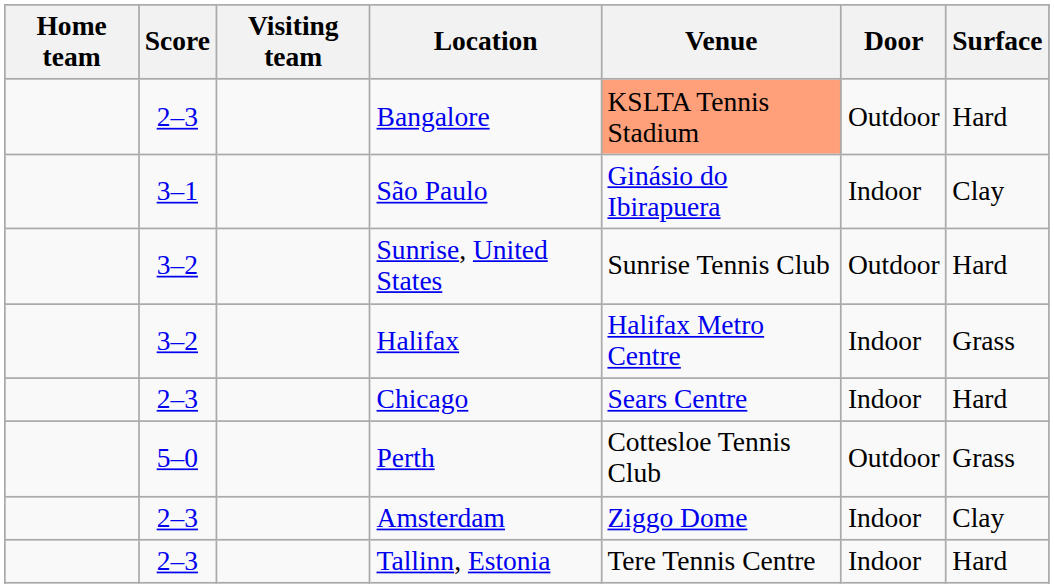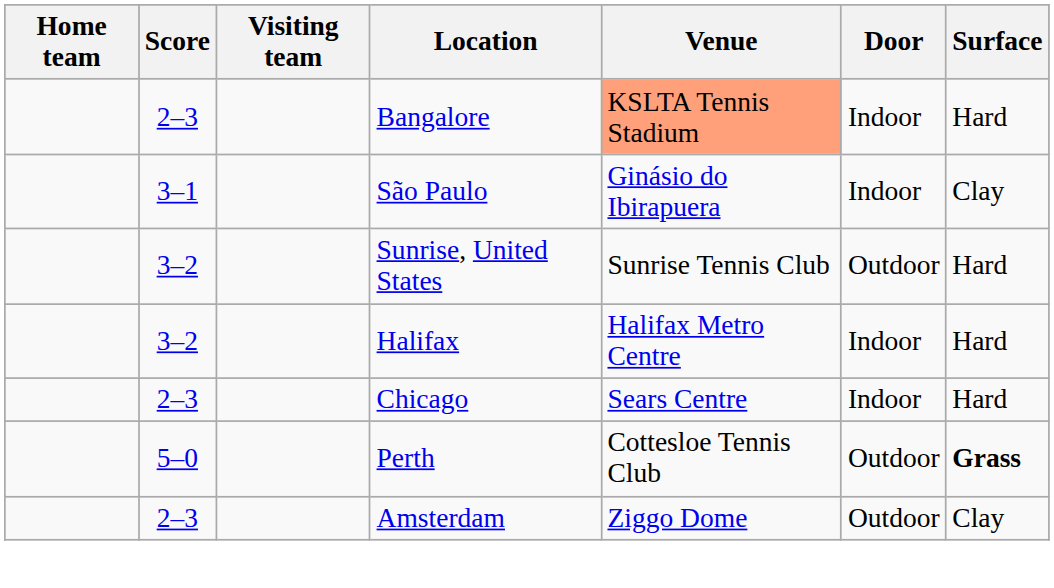 <table class="wikitable" style="border:1px solid #aaa;">
 <tr>
 <th>Home team</th>
 <th>Score</th>
 <th>Visiting team</th>
 <th>Location</th>
 <th>Venue</th>
 <th>Door</th>
 <th>Surface</th>
 </tr>
 <tr>
 <td></td>
 <td style="text-align:center;"><a href='#'>2–3</a></td>
 <td><strong></strong></td>
 <td><a href='#'>Bangalore</a></td>
 <td style="background: lightsalmon;">KSLTA Tennis Stadium</td>
-<td>Outdoor</td>
+<td>Indoor</td>
 <td>Hard</td>
 </tr>
 <tr>
 <td><strong></strong></td>
 <td style="text-align:center;"><a href='#'>3–1</a></td>
 <td></td>
 <td><a href='#'>São Paulo</a></td>
 <td><a href='#'>Ginásio do Ibirapuera</a></td>
 <td>Indoor</td>
 <td>Clay</td>
 </tr>
 <tr>
 <td></td>
 <td style="text-align:center;"><a href='#'>3–2</a></td>
 <td><strong></strong></td>
 <td><a href='#'>Sunrise</a>, <a href='#'>United States</a></td>
 <td>Sunrise Tennis Club</td>
 <td>Outdoor</td>
 <td>Hard</td>
 </tr>
 <tr>
 <td><strong></strong></td>
 <td style="text-align:center;"><a href='#'>3–2</a></td>
 <td></td>
 <td><a href='#'>Halifax</a></td>
 <td><a href='#'>Halifax Metro Centre</a></td>
 <td>Indoor</td>
-<td>Grass</td>
+<td>Hard</td>
 </tr>
 <tr>
 <td><strong></strong></td>
 <td style="text-align:center;"><a href='#'>2–3</a></td>
 <td></td>
 <td><a href='#'>Chicago</a></td>
 <td><a href='#'>Sears Centre</a></td>
 <td>Indoor</td>
 <td>Hard</td>
 </tr>
 <tr>
 <td><strong></strong></td>
 <td style="text-align:center;"><a href='#'>5–0</a></td>
 <td></td>
 <td><a href='#'>Perth</a></td>
 <td>Cottesloe Tennis Club</td>
 <td>Outdoor</td>
-<td>Grass</td>
+<td><strong>Grass</strong></td>
 </tr>
 <tr>
 <td></td>
 <td style="text-align:center;"><a href='#'>2–3</a></td>
 <td><strong></strong></td>
 <td><a href='#'>Amsterdam</a></td>
 <td><a href='#'>Ziggo Dome</a></td>
-<td>Indoor</td>
+<td>Outdoor</td>
 <td>Clay</td>
 </tr>
-<tr>
-<td></td>
-<td style="text-align:center;"><a href='#'>2–3</a></td>
-<td><strong></strong></td>
-<td><a href='#'>Tallinn</a>, <a href='#'>Estonia</a></td>
-<td>Tere Tennis Centre</td>
-<td>Indoor</td>
-<td>Hard</td>
-</tr>
 </table>
